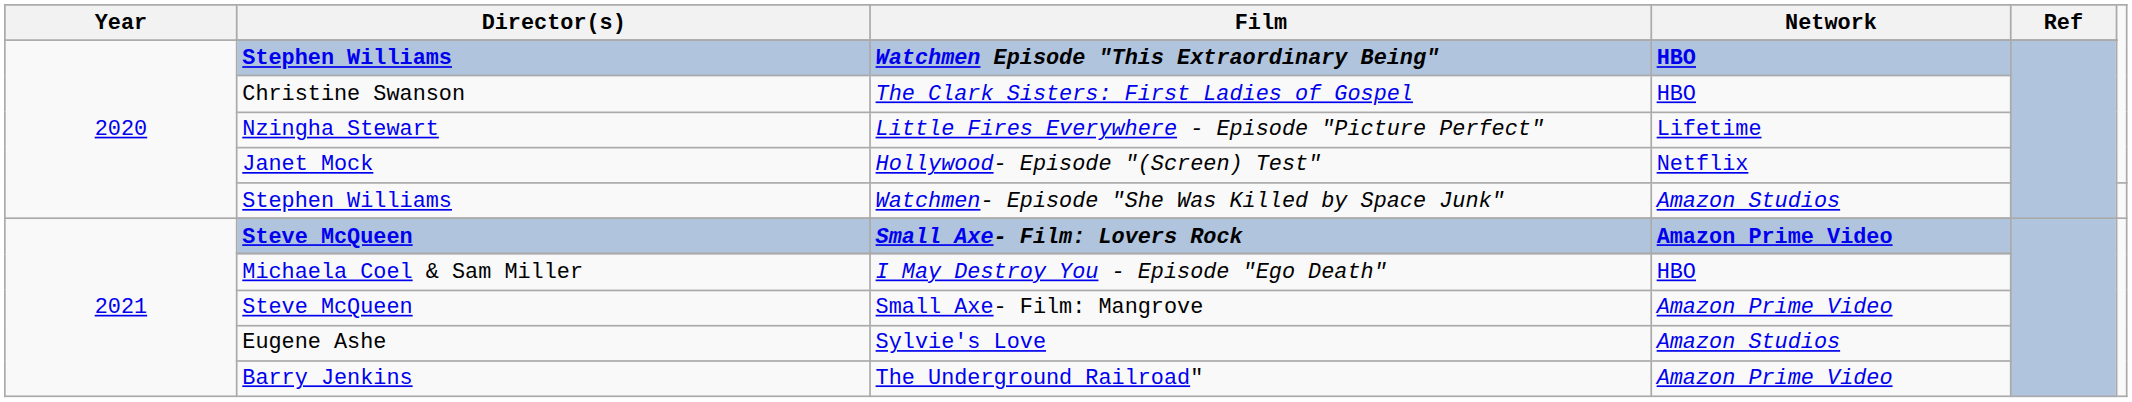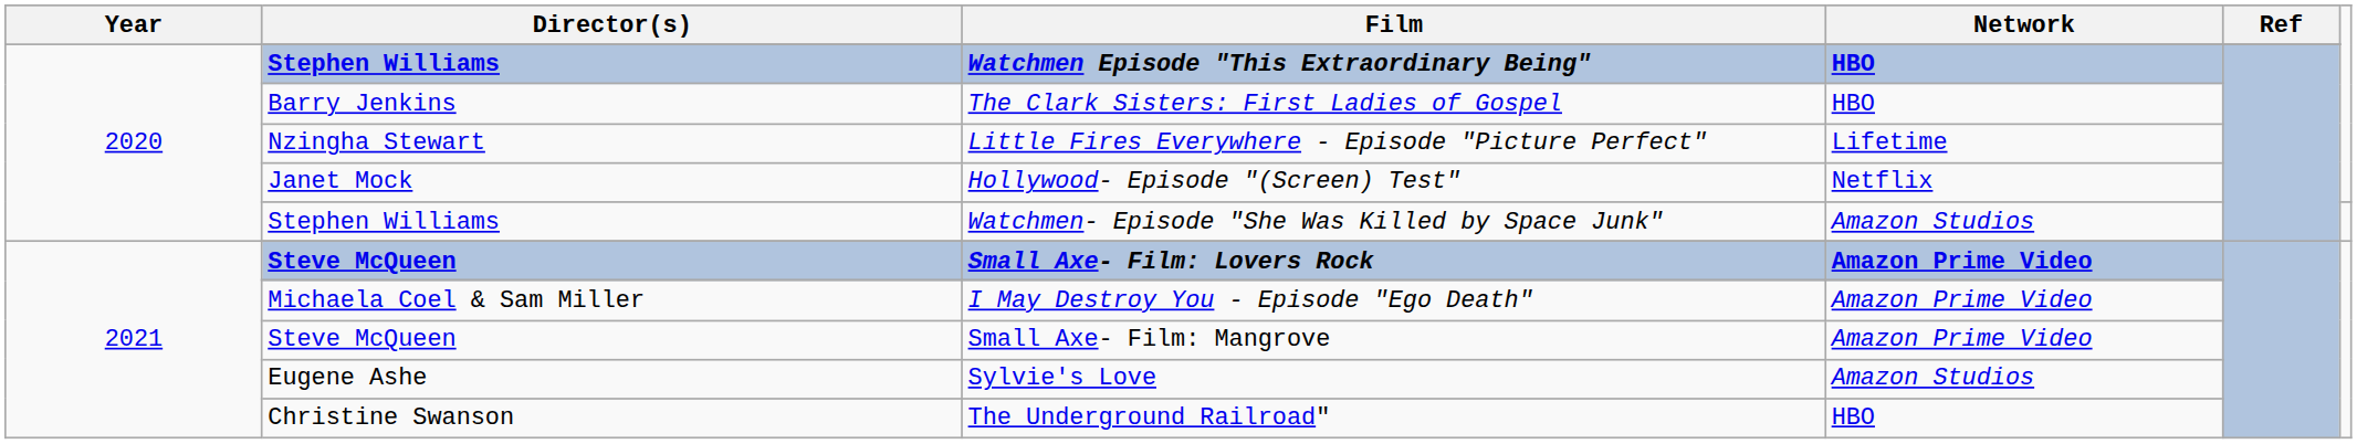 <table class="wikitable" style="width:100%;">
 <tr style="background:#bebebe;">
 <th style="width:11%;">Year</th>
 <th style="width:30%;">Director(s)</th>
 <th style="width:37%;">Film</th>
 <th style="width:17%;">Network</th>
 <th style="width:5%;">Ref</th>
 </tr>
 <tr>
 <td rowspan="6" align="center"><a href='#'>2020</a></td>
 </tr>
 <tr style="background:#B0C4DE">
 <td><strong><a href='#'>Stephen Williams</a></strong></td>
 <td><strong><em><a href='#'>Watchmen</a> Episode "This Extraordinary Being"</em></strong></td>
 <td><strong><a href='#'>HBO</a></strong></td>
 <td rowspan="6" align="center"></td>
 </tr>
 <tr>
-<td>Christine Swanson</td>
+<td><a href='#'>Barry Jenkins</a></td>
 <td><em><a href='#'>The Clark Sisters: First Ladies of Gospel</a></em></td>
 <td><a href='#'>HBO</a></td>
 </tr>
 <tr>
 <td><a href='#'>Nzingha Stewart</a></td>
 <td><em><a href='#'>Little Fires Everywhere</a> - Episode "Picture Perfect"</em></td>
 <td><a href='#'>Lifetime</a></td>
 </tr>
 <tr>
 <td><a href='#'>Janet Mock</a></td>
 <td><em><a href='#'>Hollywood</a>- Episode "(Screen) Test"</em></td>
 <td><a href='#'>Netflix</a></td>
 </tr>
 <tr>
 <td><a href='#'>Stephen Williams</a></td>
 <td><em><a href='#'>Watchmen</a>- Episode "She Was Killed by Space Junk"</em></td>
 <td><em><a href='#'>Amazon Studios</a></em></td>
 <td></td>
 </tr>
 <tr>
 <td rowspan="7" align="center"><a href='#'>2021</a></td>
 </tr>
 <tr style="background:#B0C4DE">
 <td><strong><a href='#'>Steve McQueen</a></strong></td>
 <td><strong><em><a href='#'>Small Axe</a>- Film: Lovers Rock</em></strong></td>
 <td><strong><a href='#'>Amazon Prime Video</a></strong></td>
 <td rowspan="6" align="center"></td>
 </tr>
 <tr>
 </tr>
 <tr>
 <td><a href='#'>Michaela Coel</a> & Sam Miller</td>
 <td><em><a href='#'>I May Destroy You</a> - Episode "Ego Death"</em></td>
-<td><a href='#'>HBO</a></td>
+<td><em><a href='#'>Amazon Prime Video</a></em></td>
 </tr>
 <tr>
 <td><a href='#'>Steve McQueen</a></td>
 <td><a href='#'>Small Axe</a>- Film: Mangrove</td>
 <td><em><a href='#'>Amazon Prime Video</a></em></td>
 </tr>
 <tr>
 <td>Eugene Ashe</td>
 <td><a href='#'>Sylvie's Love</a></td>
 <td><em><a href='#'>Amazon Studios</a></em></td>
 </tr>
 <tr>
-<td><a href='#'>Barry Jenkins</a></td>
+<td>Christine Swanson</td>
 <td><a href='#'>The Underground Railroad</a>"</td>
-<td><em><a href='#'>Amazon Prime Video</a></em></td>
+<td><a href='#'>HBO</a></td>
 </tr>
 </table>
